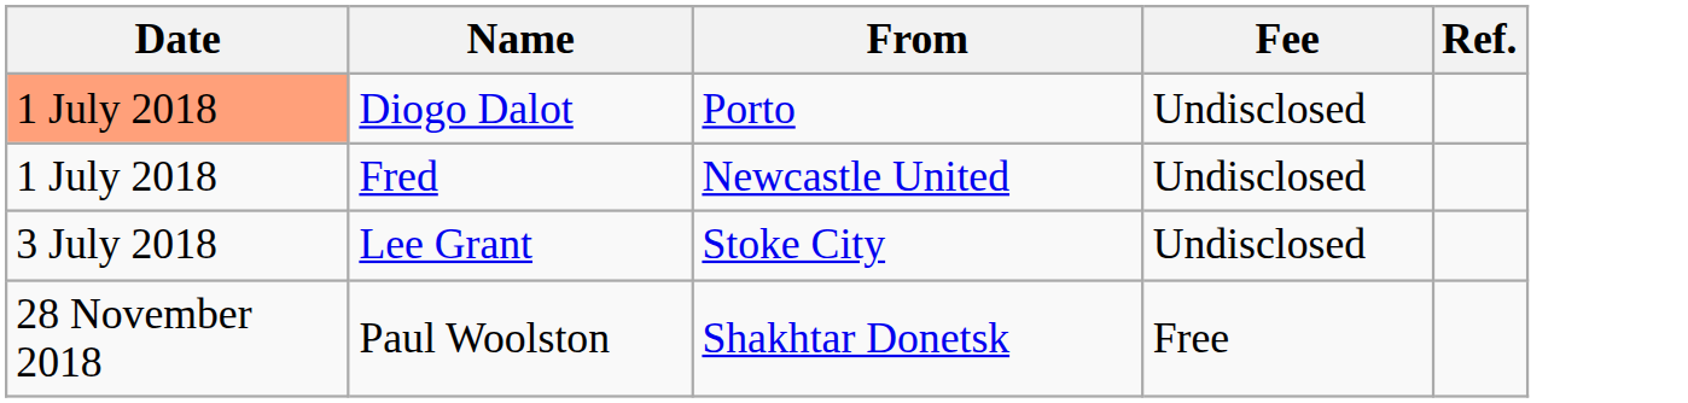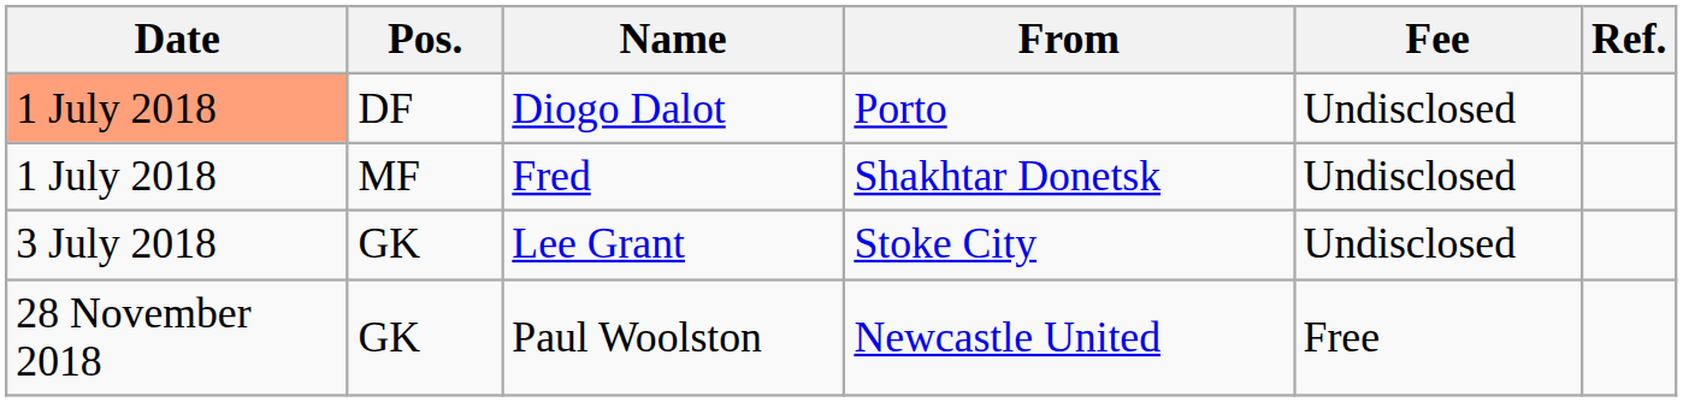 <table class="wikitable">
 <tr>
 <th style="width:120px">Date</th>
+<th style="width:50px">Pos.</th>
 <th style="width:120px">Name</th>
 <th style="width:160px">From</th>
 <th style="width:100px">Fee</th>
 <th style="width:20px">Ref.</th>
 </tr>
 <tr>
 <td style="background: lightsalmon;">1 July 2018</td>
+<td>DF</td>
 <td> <a href='#'>Diogo Dalot</a></td>
 <td> <a href='#'>Porto</a></td>
 <td>Undisclosed</td>
 <td></td>
 </tr>
 <tr>
 <td>1 July 2018</td>
+<td>MF</td>
 <td> <a href='#'>Fred</a></td>
-<td> <a href='#'>Newcastle United</a></td>
+<td> <a href='#'>Shakhtar Donetsk</a></td>
 <td>Undisclosed</td>
 <td></td>
 </tr>
 <tr>
 <td>3 July 2018</td>
+<td>GK</td>
 <td> <a href='#'>Lee Grant</a></td>
 <td> <a href='#'>Stoke City</a></td>
 <td>Undisclosed</td>
 <td></td>
 </tr>
 <tr>
 <td>28 November 2018</td>
+<td>GK</td>
 <td> Paul Woolston</td>
-<td> <a href='#'>Shakhtar Donetsk</a></td>
+<td> <a href='#'>Newcastle United</a></td>
 <td>Free</td>
 <td></td>
 </tr>
 </table>
